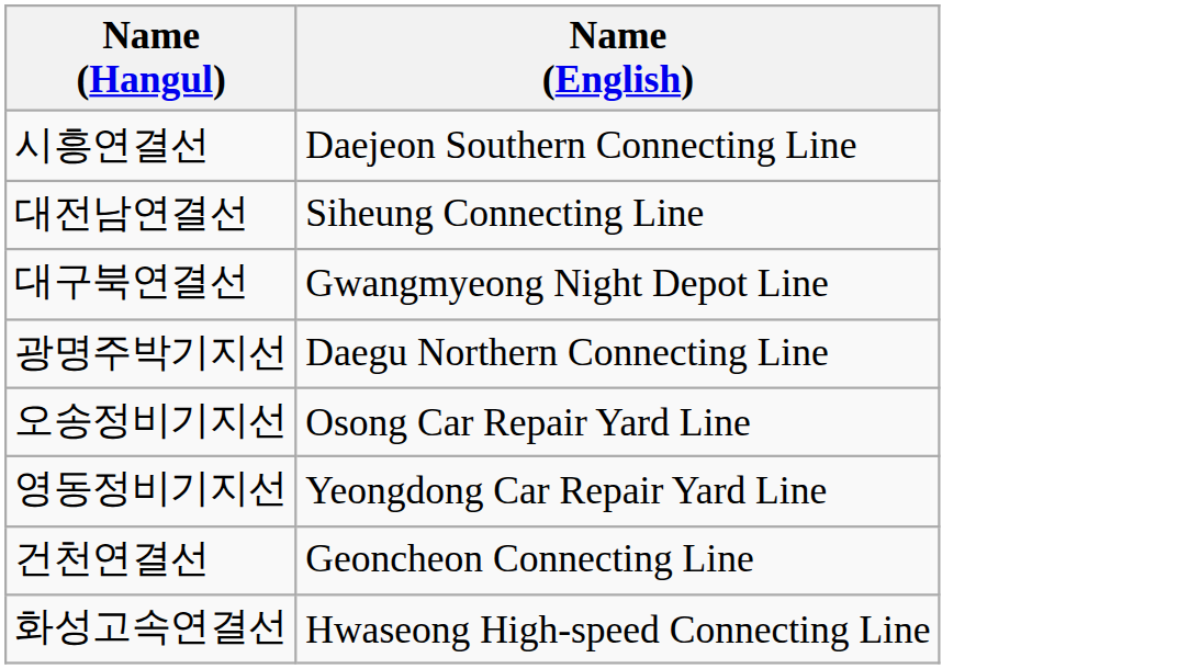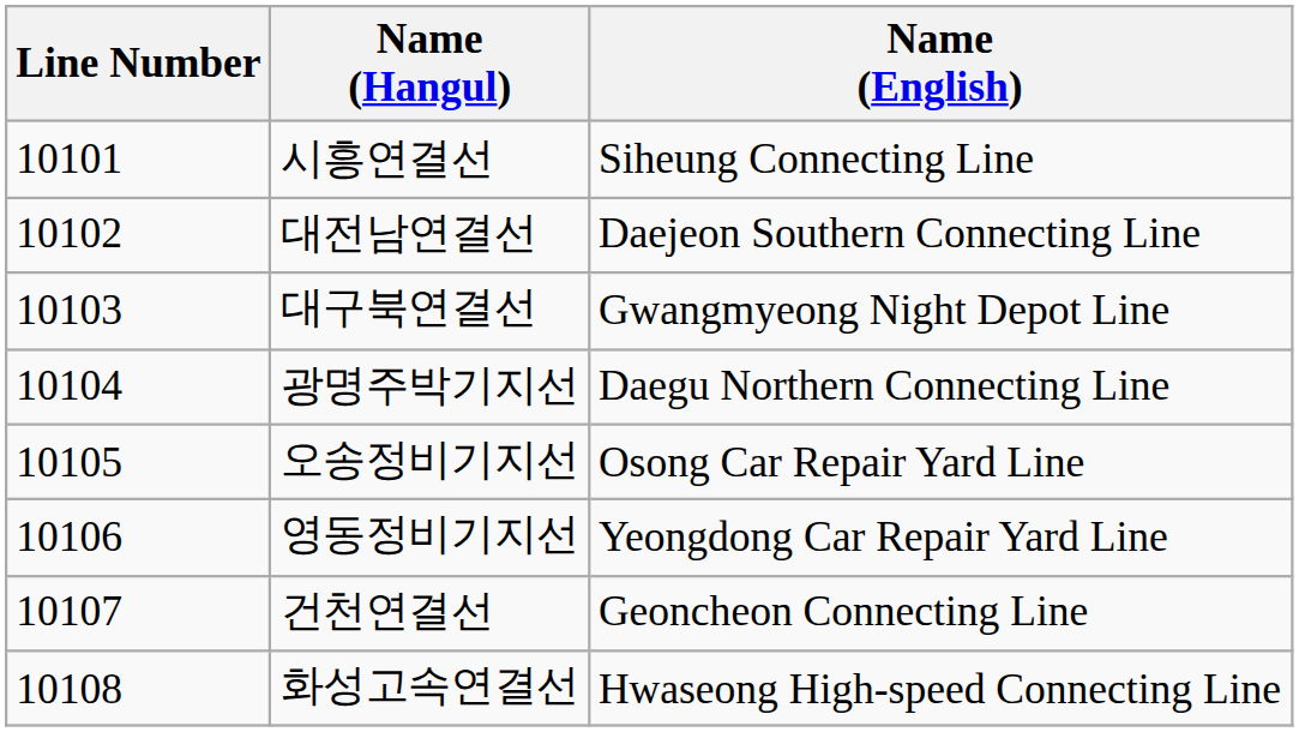 <table class="wikitable">
 <tr>
+<th>Line Number</th>
 <th>Name<br>(<a href='#'>Hangul</a>)</th>
 <th>Name<br>(<a href='#'>English</a>)</th>
 </tr>
 <tr>
+<td>10101</td>
 <td>시흥연결선</td>
+<td>Siheung Connecting Line</td>
+</tr>
+<tr>
+<td>10102</td>
+<td>대전남연결선</td>
 <td>Daejeon Southern Connecting Line</td>
 </tr>
 <tr>
-<td>대전남연결선</td>
-<td>Siheung Connecting Line</td>
-</tr>
-<tr>
+<td>10103</td>
 <td>대구북연결선</td>
 <td>Gwangmyeong Night Depot Line</td>
 </tr>
 <tr>
+<td>10104</td>
 <td>광명주박기지선</td>
 <td>Daegu Northern Connecting Line</td>
 </tr>
 <tr>
+<td>10105</td>
 <td>오송정비기지선</td>
 <td>Osong Car Repair Yard Line</td>
 </tr>
 <tr>
+<td>10106</td>
 <td>영동정비기지선</td>
 <td>Yeongdong Car Repair Yard Line</td>
 </tr>
 <tr>
+<td>10107</td>
 <td>건천연결선</td>
 <td>Geoncheon Connecting Line</td>
 </tr>
 <tr>
+<td>10108</td>
 <td>화성고속연결선</td>
 <td>Hwaseong High-speed Connecting Line</td>
 </tr>
 </table>
